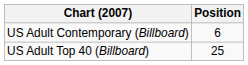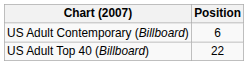 <table class="wikitable">
 <tr>
 <th>Chart (2007)</th>
 <th>Position</th>
 </tr>
 <tr>
 <td>US Adult Contemporary (<em>Billboard</em>)</td>
 <td style="text-align:center;">6</td>
 </tr>
 <tr>
 <td>US Adult Top 40 (<em>Billboard</em>)</td>
-<td style="text-align:center;">25</td>
+<td style="text-align:center;">22</td>
 </tr>
 </table>
